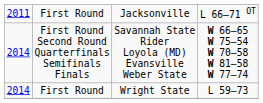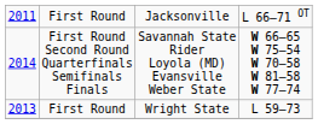 <table class="wikitable">
 <tr align="center">
 <td><a href='#'>2011</a></td>
 <td>First Round</td>
 <td>Jacksonville</td>
 <td>L 66–71 <sup>OT</sup></td>
 </tr>
 <tr align="center">
 <td><a href='#'>2014</a></td>
 <td>First Round<br>Second Round<br>Quarterfinals<br>Semifinals<br>Finals</td>
 <td>Savannah State<br>Rider<br>Loyola (MD)<br>Evansville<br>Weber State</td>
 <td><strong>W</strong> 66–65<br><strong>W</strong> 75–54<br><strong>W</strong> 70–58<br><strong>W</strong> 81–58<br><strong>W</strong> 77–74</td>
 </tr>
 <tr align="center">
-<td><a href='#'>2014</a></td>
+<td><a href='#'>2013</a></td>
 <td>First Round</td>
 <td>Wright State</td>
 <td>L 59–73</td>
 </tr>
 <tr>
 </tr>
 </table>
